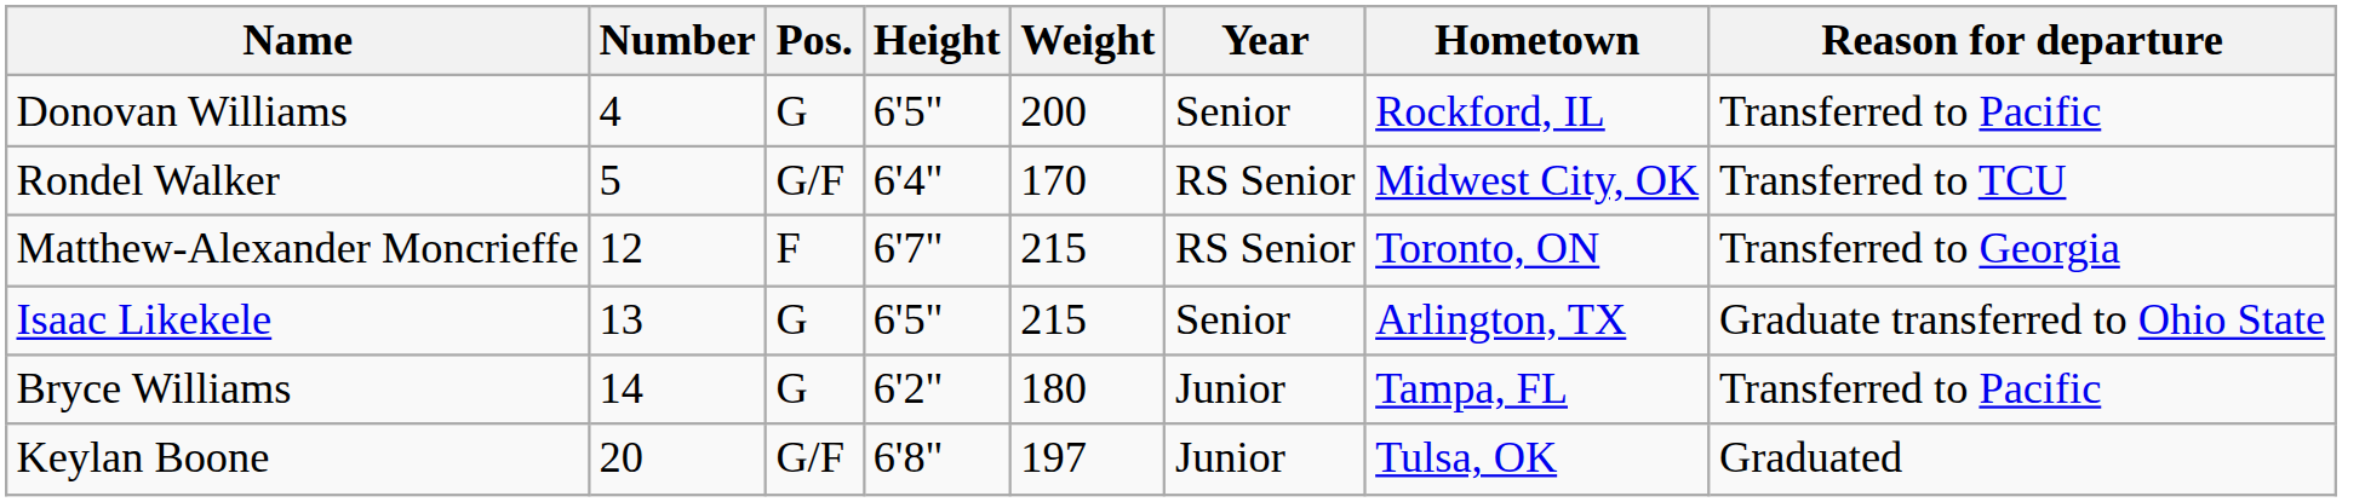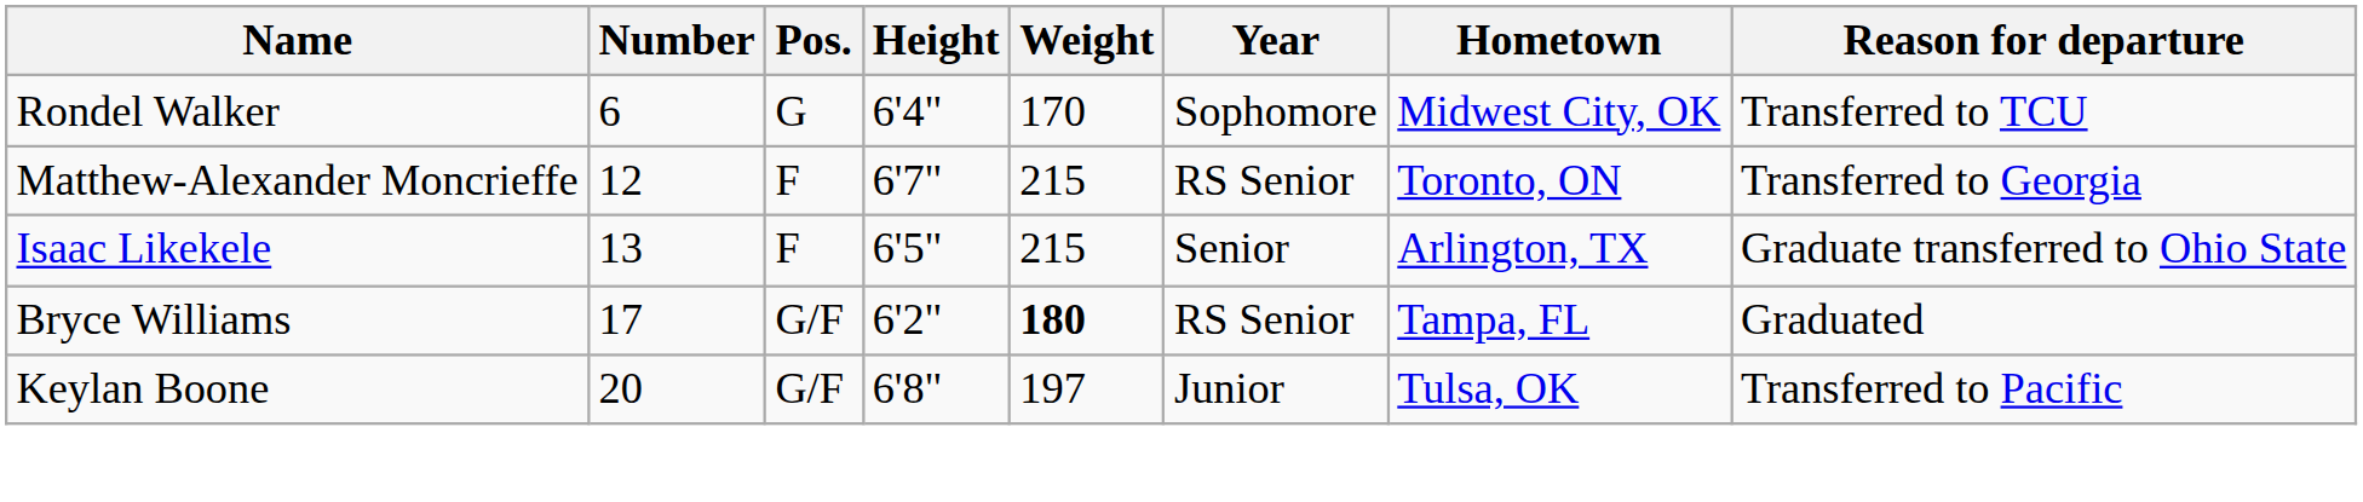 <table class="wikitable sortable" border="1">
 <tr>
 <th>Name</th>
 <th>Number</th>
 <th>Pos.</th>
 <th>Height</th>
 <th>Weight</th>
 <th>Year</th>
 <th>Hometown</th>
 <th class="unsortable">Reason for departure</th>
 </tr>
 <tr>
-<td>Donovan Williams</td>
-<td>4</td>
+<td>Rondel Walker</td>
+<td>6</td>
 <td>G</td>
-<td>6'5"</td>
-<td>200</td>
-<td>Senior</td>
-<td><a href='#'>Rockford, IL</a></td>
-<td>Transferred to <a href='#'>Pacific</a></td>
-</tr>
-<tr>
-<td>Rondel Walker</td>
-<td>5</td>
-<td>G/F</td>
 <td>6'4"</td>
 <td>170</td>
-<td>RS Senior</td>
+<td>Sophomore</td>
 <td><a href='#'>Midwest City, OK</a></td>
 <td>Transferred to <a href='#'>TCU</a></td>
 </tr>
 <tr>
 <td>Matthew-Alexander Moncrieffe</td>
 <td>12</td>
 <td>F</td>
 <td>6'7"</td>
 <td>215</td>
 <td>RS Senior</td>
 <td><a href='#'>Toronto, ON</a></td>
 <td>Transferred to <a href='#'>Georgia</a></td>
 </tr>
 <tr>
 <td><a href='#'>Isaac Likekele</a></td>
 <td>13</td>
-<td>G</td>
+<td>F</td>
 <td>6'5"</td>
 <td>215</td>
 <td>Senior</td>
 <td><a href='#'>Arlington, TX</a></td>
 <td>Graduate transferred to <a href='#'>Ohio State</a></td>
 </tr>
 <tr>
 <td>Bryce Williams</td>
-<td>14</td>
-<td>G</td>
+<td>17</td>
+<td>G/F</td>
 <td>6'2"</td>
-<td>180</td>
-<td>Junior</td>
+<td><strong>180</strong></td>
+<td>RS Senior</td>
 <td><a href='#'>Tampa, FL</a></td>
-<td>Transferred to <a href='#'>Pacific</a></td>
+<td>Graduated</td>
 </tr>
 <tr>
 <td>Keylan Boone</td>
 <td>20</td>
 <td>G/F</td>
 <td>6'8"</td>
 <td>197</td>
 <td>Junior</td>
 <td><a href='#'>Tulsa, OK</a></td>
-<td>Graduated</td>
+<td>Transferred to <a href='#'>Pacific</a></td>
 </tr>
 </table>
